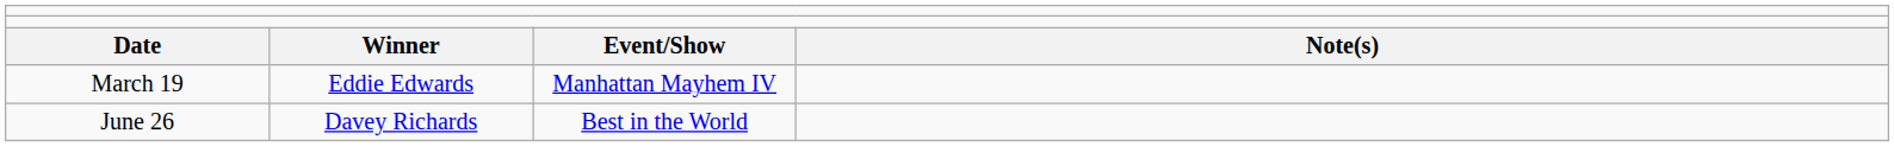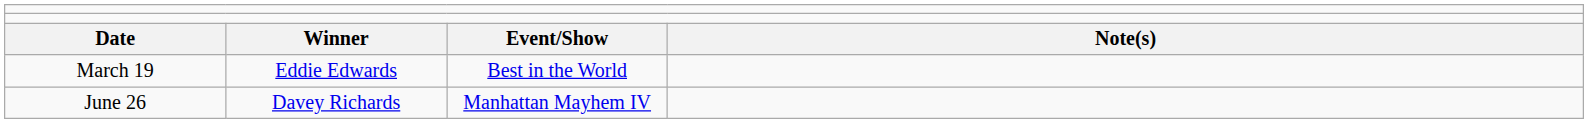 <table class="wikitable" style="text-align:center; width:100%;">
 <tr>
 <td colspan="5"></td>
 </tr>
 <tr>
 <td colspan="5"><strong></strong></td>
 </tr>
 <tr>
 <th width=14%>Date</th>
 <th width=14%>Winner</th>
 <th width=14%>Event/Show</th>
 <th width=58%>Note(s)</th>
 </tr>
 <tr>
 <td>March 19</td>
 <td><a href='#'>Eddie Edwards</a></td>
-<td><a href='#'>Manhattan Mayhem IV</a></td>
+<td><a href='#'>Best in the World</a></td>
 <td align="left"></td>
 </tr>
 <tr>
 <td>June 26</td>
 <td><a href='#'>Davey Richards</a></td>
-<td><a href='#'>Best in the World</a></td>
+<td><a href='#'>Manhattan Mayhem IV</a></td>
 <td align="left"></td>
 </tr>
 </table>
